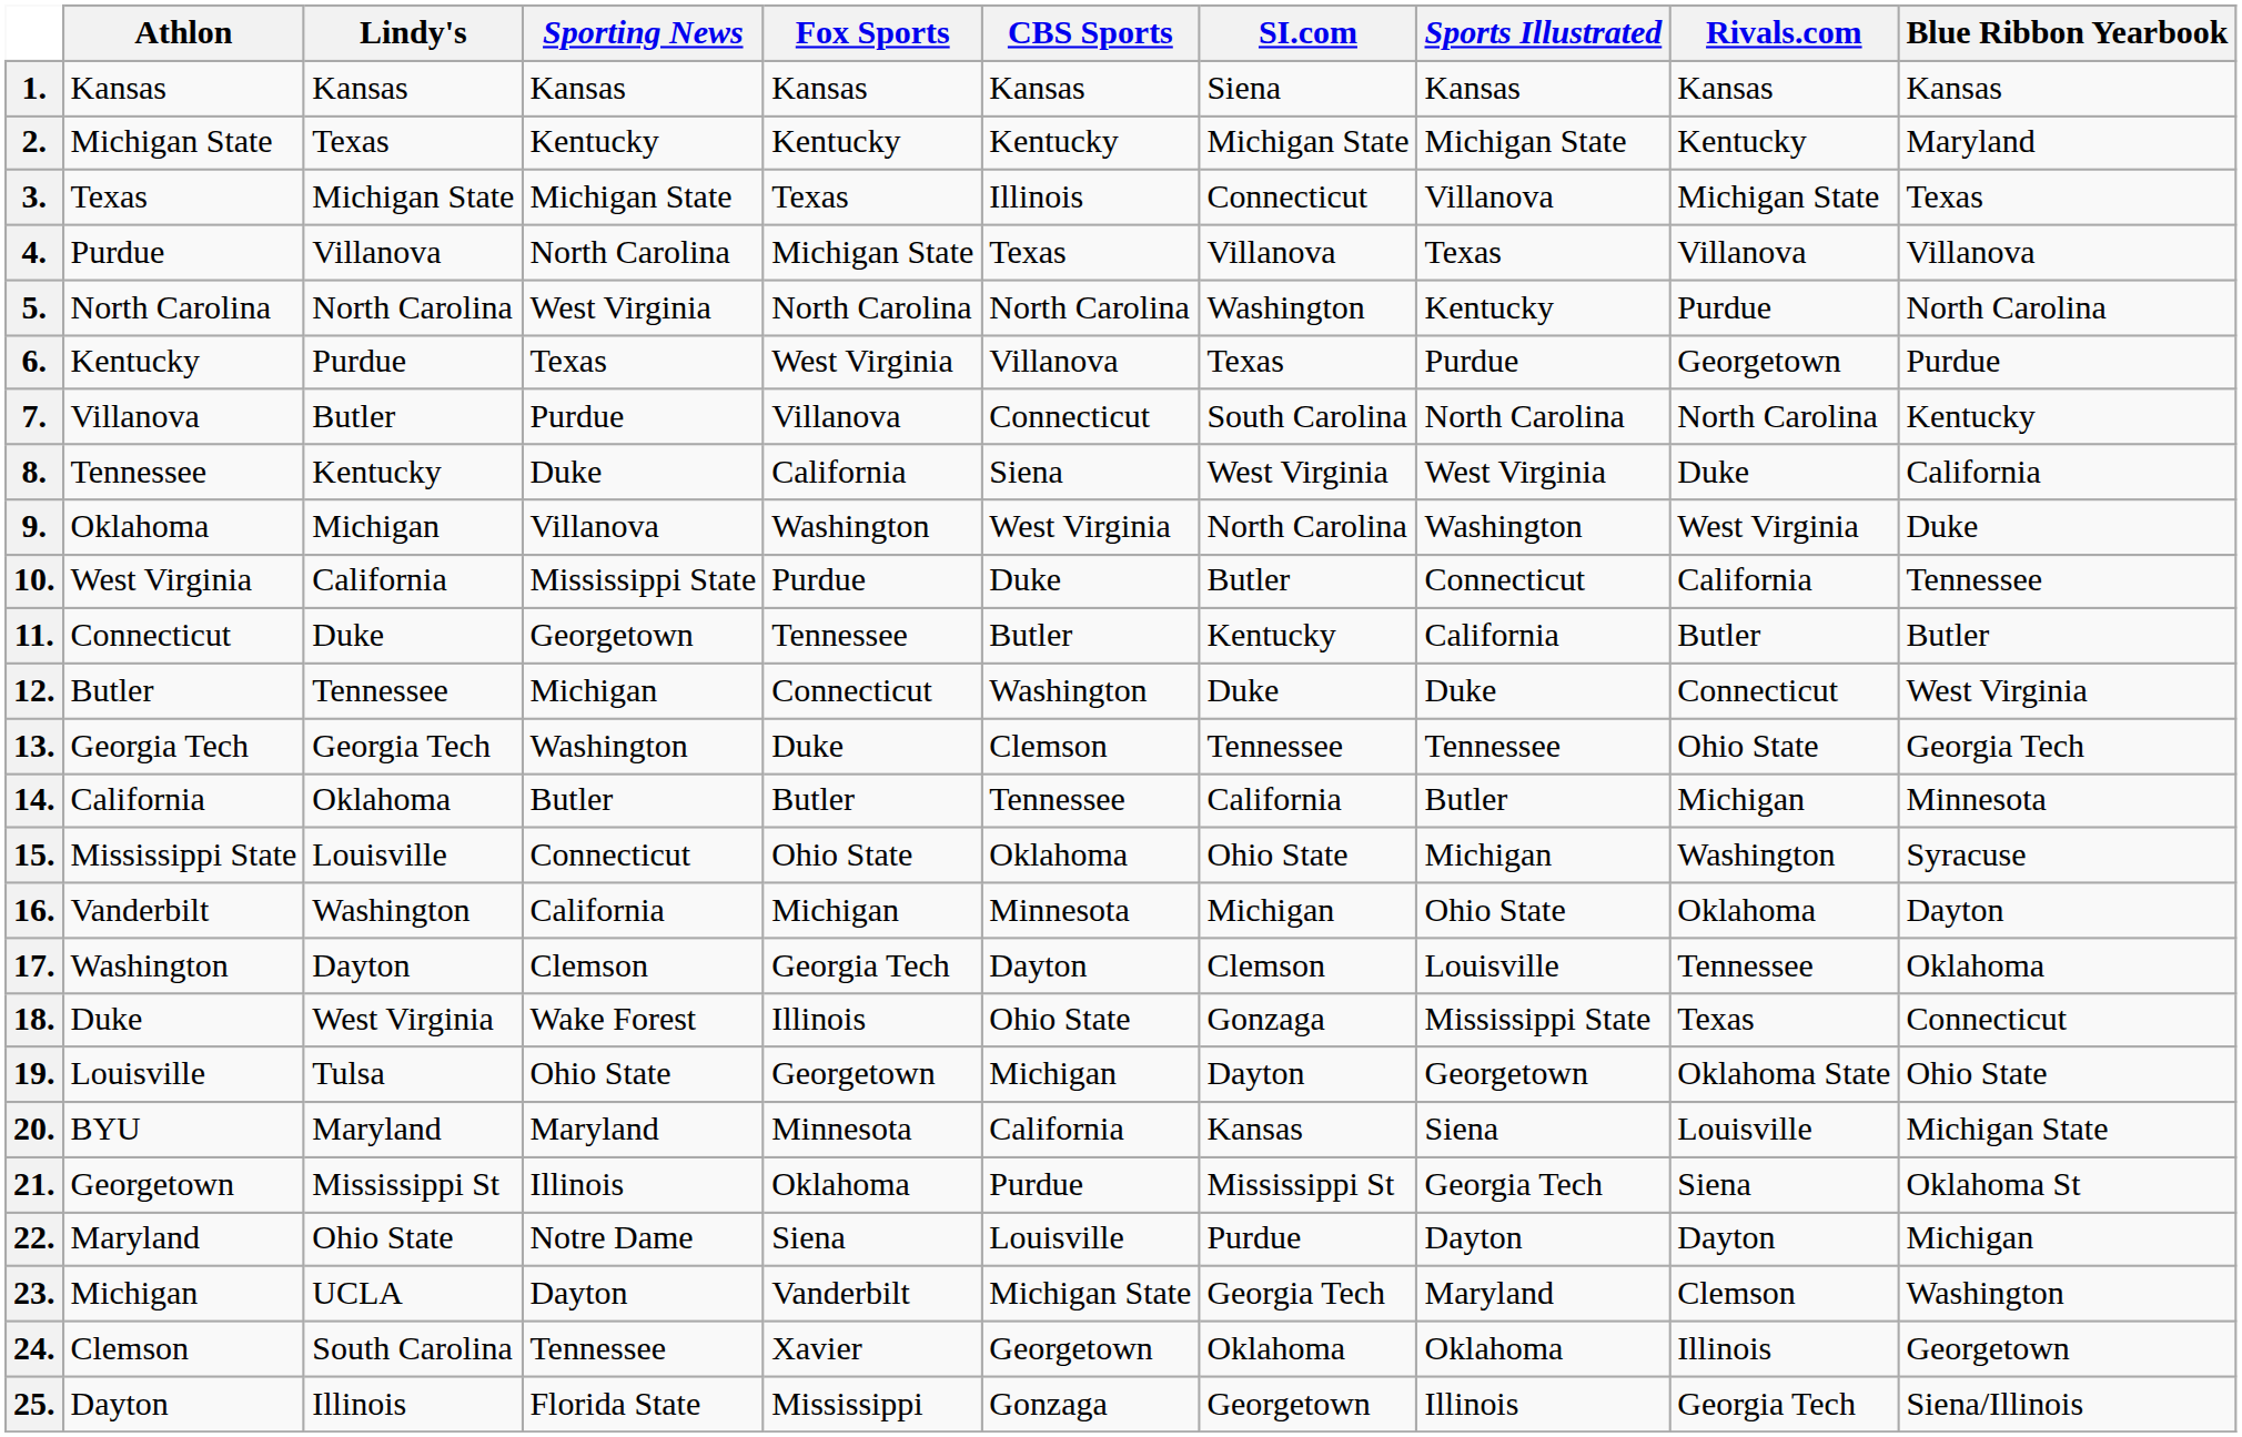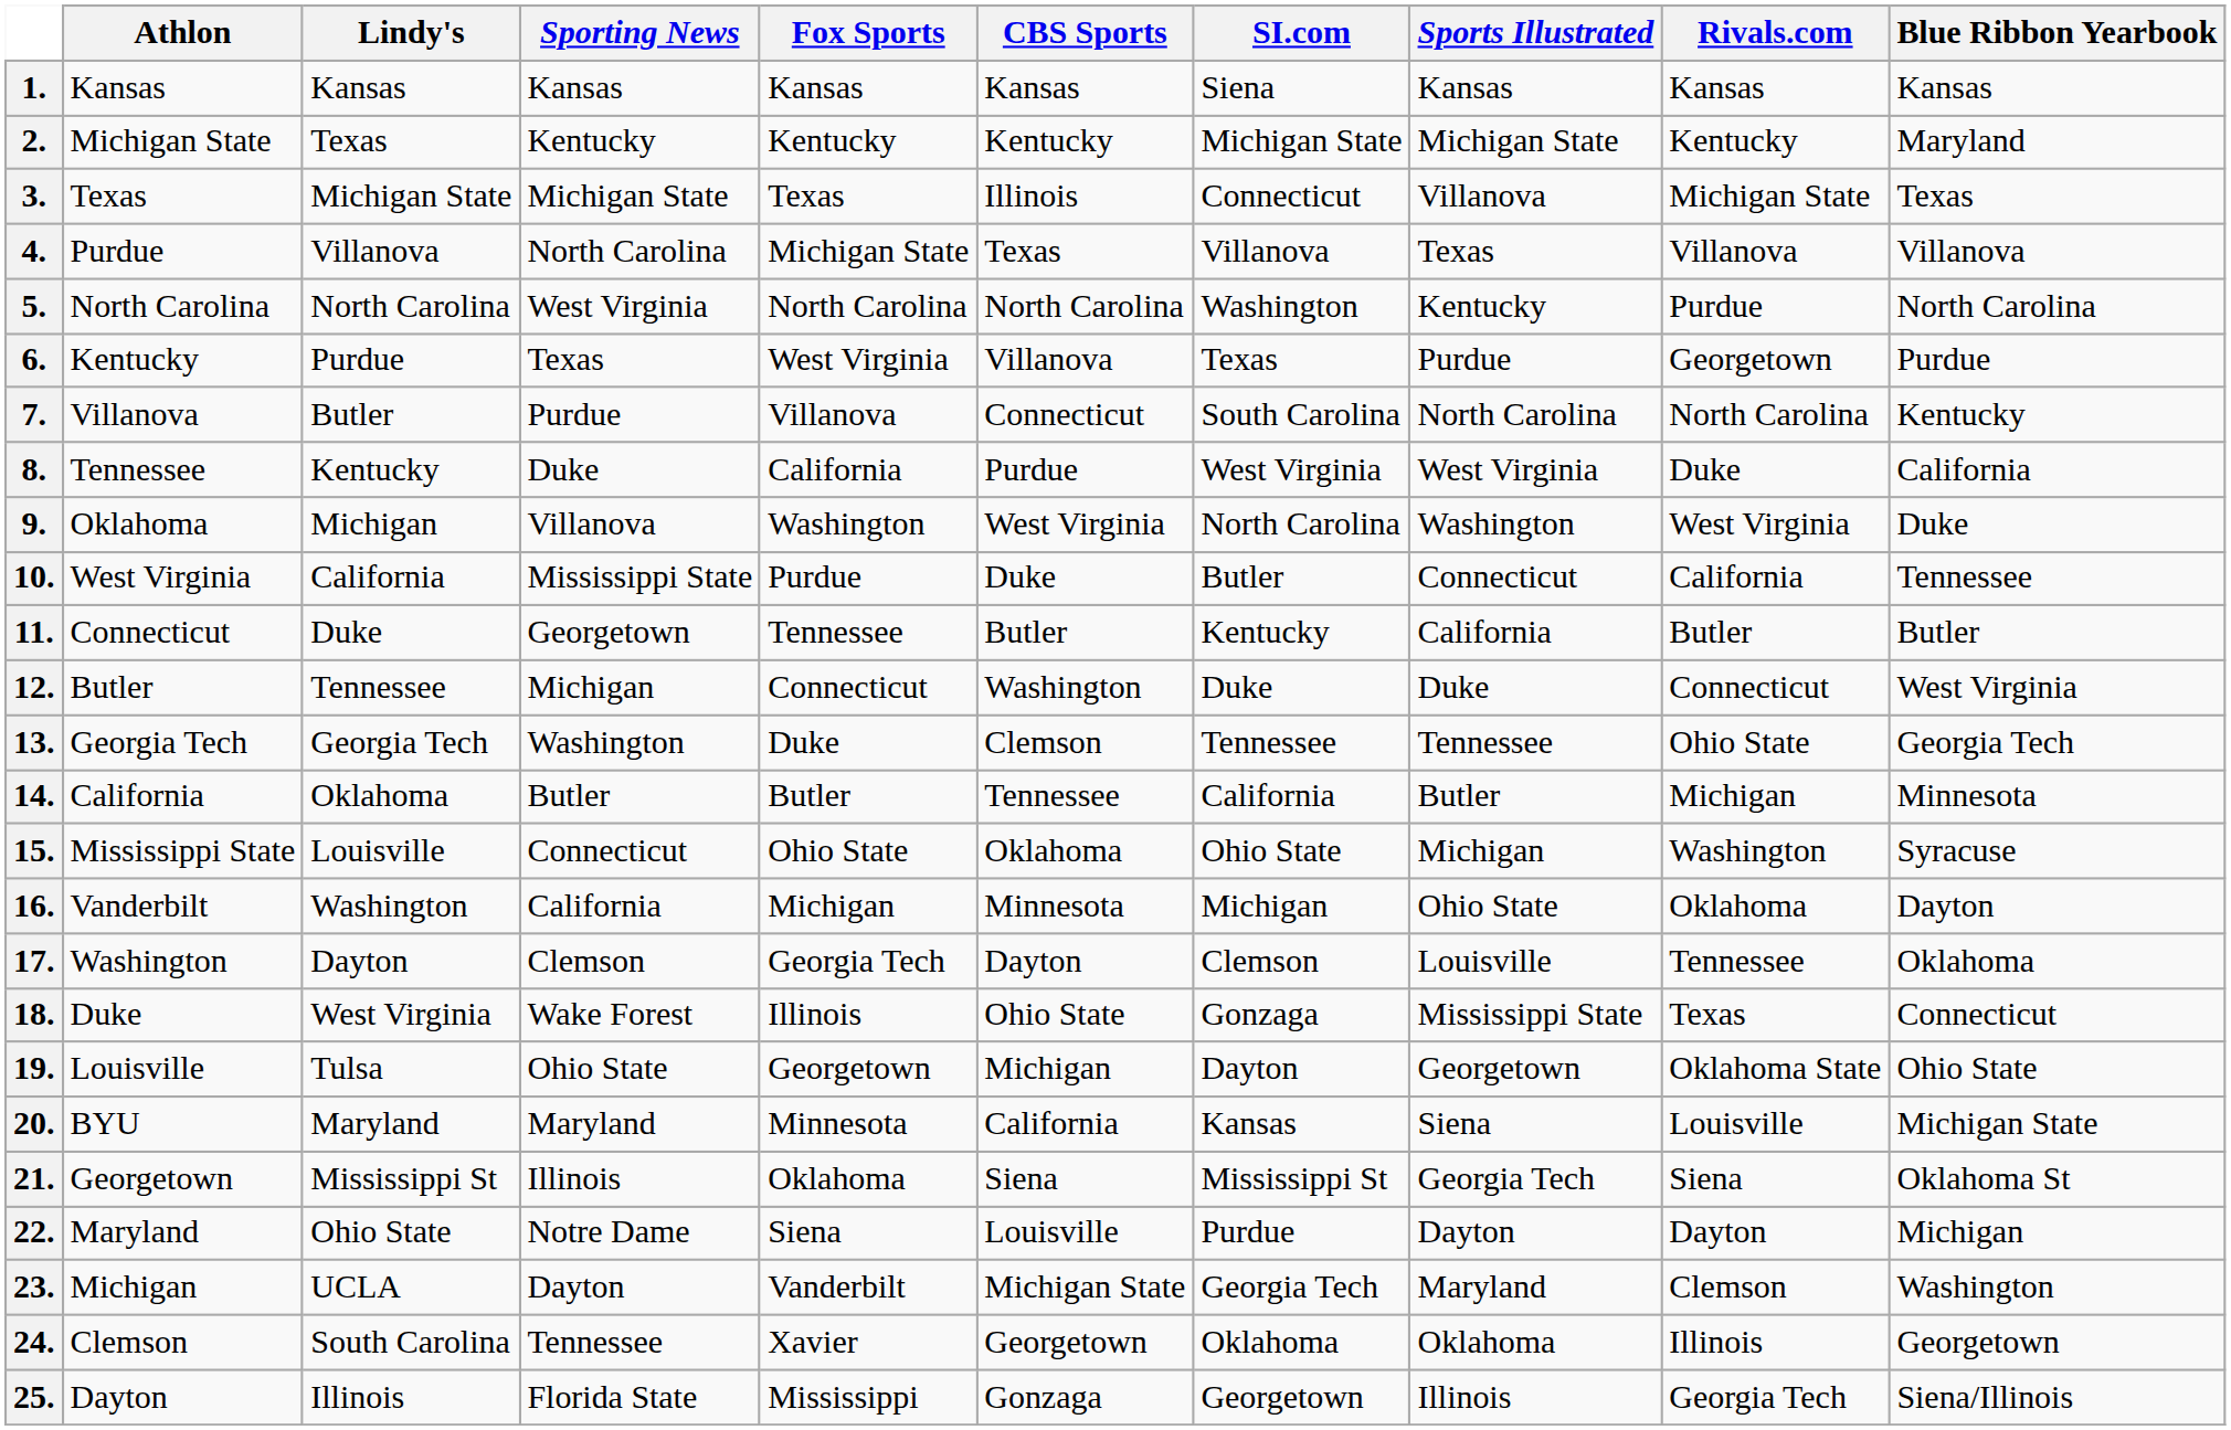 <table class="wikitable" style="white-space:nowrap; font-size:90%;">
 <tr>
 <td style="background:white; border-top-style:hidden; border-left-style:hidden;"></td>
 <th>Athlon</th>
 <th>Lindy's</th>
 <th><em><a href='#'>Sporting News</a></em></th>
 <th><a href='#'>Fox Sports</a></th>
 <th><a href='#'>CBS Sports</a></th>
 <th><a href='#'>SI.com</a></th>
 <th><em><a href='#'>Sports Illustrated</a></em></th>
 <th><a href='#'>Rivals.com</a></th>
 <th>Blue Ribbon Yearbook</th>
 </tr>
 <tr>
 <th>1.</th>
 <td>Kansas</td>
 <td>Kansas</td>
 <td>Kansas</td>
 <td>Kansas</td>
 <td>Kansas</td>
 <td>Siena</td>
 <td>Kansas</td>
 <td>Kansas</td>
 <td>Kansas</td>
 </tr>
 <tr>
 <th>2.</th>
 <td>Michigan State</td>
 <td>Texas</td>
 <td>Kentucky</td>
 <td>Kentucky</td>
 <td>Kentucky</td>
 <td>Michigan State</td>
 <td>Michigan State</td>
 <td>Kentucky</td>
 <td>Maryland</td>
 </tr>
 <tr>
 <th>3.</th>
 <td>Texas</td>
 <td>Michigan State</td>
 <td>Michigan State</td>
 <td>Texas</td>
 <td>Illinois</td>
 <td>Connecticut</td>
 <td>Villanova</td>
 <td>Michigan State</td>
 <td>Texas</td>
 </tr>
 <tr>
 <th>4.</th>
 <td>Purdue</td>
 <td>Villanova</td>
 <td>North Carolina</td>
 <td>Michigan State</td>
 <td>Texas</td>
 <td>Villanova</td>
 <td>Texas</td>
 <td>Villanova</td>
 <td>Villanova</td>
 </tr>
 <tr>
 <th>5.</th>
 <td>North Carolina</td>
 <td>North Carolina</td>
 <td>West Virginia</td>
 <td>North Carolina</td>
 <td>North Carolina</td>
 <td>Washington</td>
 <td>Kentucky</td>
 <td>Purdue</td>
 <td>North Carolina</td>
 </tr>
 <tr>
 <th>6.</th>
 <td>Kentucky</td>
 <td>Purdue</td>
 <td>Texas</td>
 <td>West Virginia</td>
 <td>Villanova</td>
 <td>Texas</td>
 <td>Purdue</td>
 <td>Georgetown</td>
 <td>Purdue</td>
 </tr>
 <tr>
 <th>7.</th>
 <td>Villanova</td>
 <td>Butler</td>
 <td>Purdue</td>
 <td>Villanova</td>
 <td>Connecticut</td>
 <td>South Carolina</td>
 <td>North Carolina</td>
 <td>North Carolina</td>
 <td>Kentucky</td>
 </tr>
 <tr>
 <th>8.</th>
 <td>Tennessee</td>
 <td>Kentucky</td>
 <td>Duke</td>
 <td>California</td>
-<td>Siena</td>
+<td>Purdue</td>
 <td>West Virginia</td>
 <td>West Virginia</td>
 <td>Duke</td>
 <td>California</td>
 </tr>
 <tr>
 <th>9.</th>
 <td>Oklahoma</td>
 <td>Michigan</td>
 <td>Villanova</td>
 <td>Washington</td>
 <td>West Virginia</td>
 <td>North Carolina</td>
 <td>Washington</td>
 <td>West Virginia</td>
 <td>Duke</td>
 </tr>
 <tr>
 <th>10.</th>
 <td>West Virginia</td>
 <td>California</td>
 <td>Mississippi State</td>
 <td>Purdue</td>
 <td>Duke</td>
 <td>Butler</td>
 <td>Connecticut</td>
 <td>California</td>
 <td>Tennessee</td>
 </tr>
 <tr>
 <th>11.</th>
 <td>Connecticut</td>
 <td>Duke</td>
 <td>Georgetown</td>
 <td>Tennessee</td>
 <td>Butler</td>
 <td>Kentucky</td>
 <td>California</td>
 <td>Butler</td>
 <td>Butler</td>
 </tr>
 <tr>
 <th>12.</th>
 <td>Butler</td>
 <td>Tennessee</td>
 <td>Michigan</td>
 <td>Connecticut</td>
 <td>Washington</td>
 <td>Duke</td>
 <td>Duke</td>
 <td>Connecticut</td>
 <td>West Virginia</td>
 </tr>
 <tr>
 <th>13.</th>
 <td>Georgia Tech</td>
 <td>Georgia Tech</td>
 <td>Washington</td>
 <td>Duke</td>
 <td>Clemson</td>
 <td>Tennessee</td>
 <td>Tennessee</td>
 <td>Ohio State</td>
 <td>Georgia Tech</td>
 </tr>
 <tr>
 <th>14.</th>
 <td>California</td>
 <td>Oklahoma</td>
 <td>Butler</td>
 <td>Butler</td>
 <td>Tennessee</td>
 <td>California</td>
 <td>Butler</td>
 <td>Michigan</td>
 <td>Minnesota</td>
 </tr>
 <tr>
 <th>15.</th>
 <td>Mississippi State</td>
 <td>Louisville</td>
 <td>Connecticut</td>
 <td>Ohio State</td>
 <td>Oklahoma</td>
 <td>Ohio State</td>
 <td>Michigan</td>
 <td>Washington</td>
 <td>Syracuse</td>
 </tr>
 <tr>
 <th>16.</th>
 <td>Vanderbilt</td>
 <td>Washington</td>
 <td>California</td>
 <td>Michigan</td>
 <td>Minnesota</td>
 <td>Michigan</td>
 <td>Ohio State</td>
 <td>Oklahoma</td>
 <td>Dayton</td>
 </tr>
 <tr>
 <th>17.</th>
 <td>Washington</td>
 <td>Dayton</td>
 <td>Clemson</td>
 <td>Georgia Tech</td>
 <td>Dayton</td>
 <td>Clemson</td>
 <td>Louisville</td>
 <td>Tennessee</td>
 <td>Oklahoma</td>
 </tr>
 <tr>
 <th>18.</th>
 <td>Duke</td>
 <td>West Virginia</td>
 <td>Wake Forest</td>
 <td>Illinois</td>
 <td>Ohio State</td>
 <td>Gonzaga</td>
 <td>Mississippi State</td>
 <td>Texas</td>
 <td>Connecticut</td>
 </tr>
 <tr>
 <th>19.</th>
 <td>Louisville</td>
 <td>Tulsa</td>
 <td>Ohio State</td>
 <td>Georgetown</td>
 <td>Michigan</td>
 <td>Dayton</td>
 <td>Georgetown</td>
 <td>Oklahoma State</td>
 <td>Ohio State</td>
 </tr>
 <tr>
 <th>20.</th>
 <td>BYU</td>
 <td>Maryland</td>
 <td>Maryland</td>
 <td>Minnesota</td>
 <td>California</td>
 <td>Kansas</td>
 <td>Siena</td>
 <td>Louisville</td>
 <td>Michigan State</td>
 </tr>
 <tr>
 <th>21.</th>
 <td>Georgetown</td>
 <td>Mississippi St</td>
 <td>Illinois</td>
 <td>Oklahoma</td>
-<td>Purdue</td>
+<td>Siena</td>
 <td>Mississippi St</td>
 <td>Georgia Tech</td>
 <td>Siena</td>
 <td>Oklahoma St</td>
 </tr>
 <tr>
 <th>22.</th>
 <td>Maryland</td>
 <td>Ohio State</td>
 <td>Notre Dame</td>
 <td>Siena</td>
 <td>Louisville</td>
 <td>Purdue</td>
 <td>Dayton</td>
 <td>Dayton</td>
 <td>Michigan</td>
 </tr>
 <tr>
 <th>23.</th>
 <td>Michigan</td>
 <td>UCLA</td>
 <td>Dayton</td>
 <td>Vanderbilt</td>
 <td>Michigan State</td>
 <td>Georgia Tech</td>
 <td>Maryland</td>
 <td>Clemson</td>
 <td>Washington</td>
 </tr>
 <tr>
 <th>24.</th>
 <td>Clemson</td>
 <td>South Carolina</td>
 <td>Tennessee</td>
 <td>Xavier</td>
 <td>Georgetown</td>
 <td>Oklahoma</td>
 <td>Oklahoma</td>
 <td>Illinois</td>
 <td>Georgetown</td>
 </tr>
 <tr>
 <th>25.</th>
 <td>Dayton</td>
 <td>Illinois</td>
 <td>Florida State</td>
 <td>Mississippi</td>
 <td>Gonzaga</td>
 <td>Georgetown</td>
 <td>Illinois</td>
 <td>Georgia Tech</td>
 <td>Siena/Illinois</td>
 </tr>
 <tr>
 </tr>
 </table>
